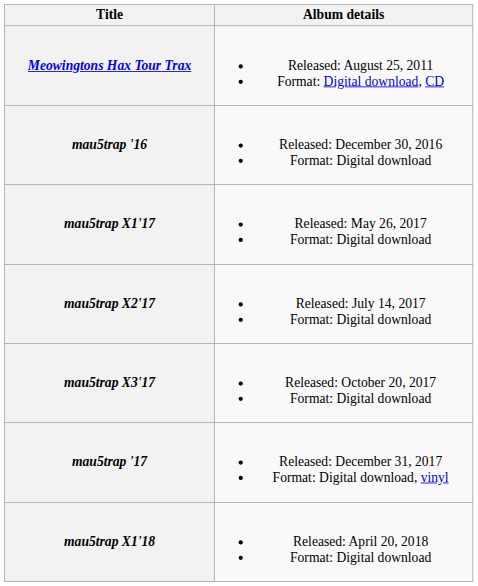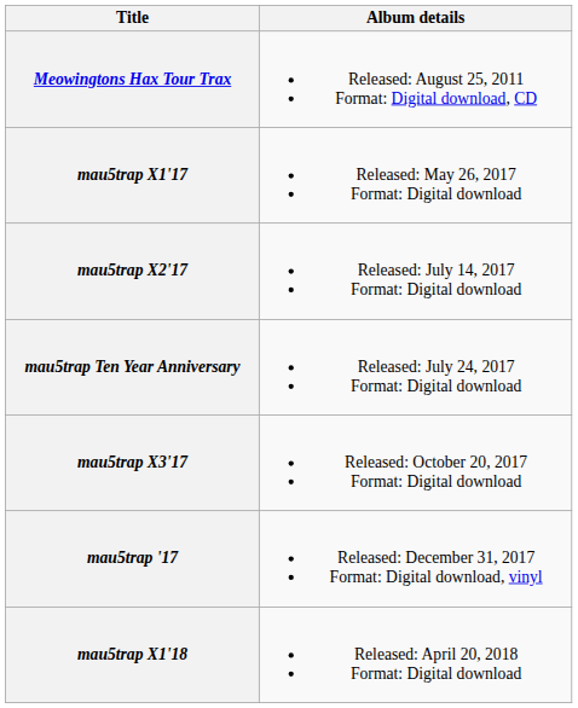 <table class="wikitable plainrowheaders" style="text-align:center;">
 <tr>
 <th scope="col" rowspan="1" style="width:15em;">Title</th>
 <th scope="col" rowspan="1" style="width:18.5em;">Album details</th>
 </tr>
 <tr>
 <th scope="row"><em><a href='#'>Meowingtons Hax Tour Trax</a></em></th>
 <td><br><ul><li>Released: August 25, 2011</li><li>Format: <a href='#'>Digital download</a>, <a href='#'>CD</a></li></ul></td>
 </tr>
 <tr>
-<th scope="row"><em>mau5trap '16</em></th>
-<td><br><ul><li>Released: December 30, 2016</li><li>Format: Digital download</li></ul></td>
-</tr>
-<tr>
 <th scope="row"><em>mau5trap X1'17</em></th>
 <td><br><ul><li>Released: May 26, 2017</li><li>Format: Digital download</li></ul></td>
 </tr>
 <tr>
 <th scope="row"><em>mau5trap X2'17</em></th>
 <td><br><ul><li>Released: July 14, 2017</li><li>Format: Digital download</li></ul></td>
+</tr>
+<tr>
+<th scope="row"><em>mau5trap Ten Year Anniversary</em></th>
+<td><br><ul><li>Released: July 24, 2017</li><li>Format: Digital download</li></ul></td>
 </tr>
 <tr>
 <th scope="row"><em>mau5trap X3'17</em></th>
 <td><br><ul><li>Released: October 20, 2017</li><li>Format: Digital download</li></ul></td>
 </tr>
 <tr>
 <th scope="row"><em>mau5trap '17</em></th>
 <td><br><ul><li>Released: December 31, 2017</li><li>Format: Digital download, <a href='#'>vinyl</a></li></ul></td>
 </tr>
 <tr>
 <th scope="row"><em>mau5trap X1'18</em></th>
 <td><br><ul><li>Released: April 20, 2018</li><li>Format: Digital download</li></ul></td>
 </tr>
 </table>
